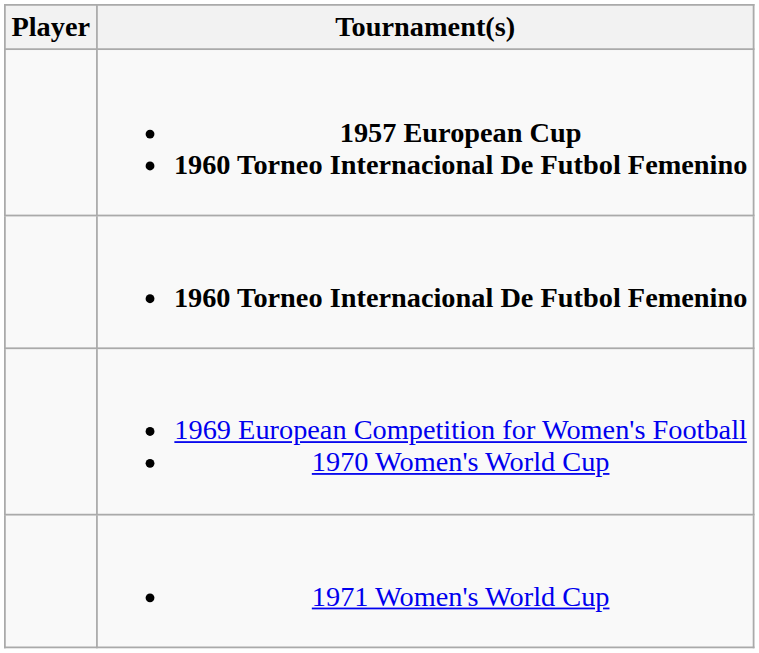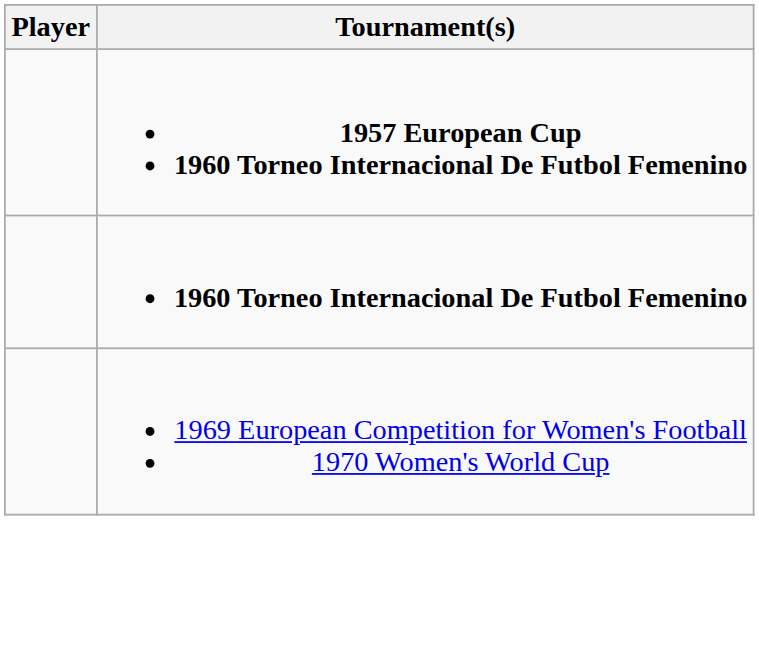 <table class="wikitable" style="text-align: center;">
 <tr>
 <th>Player</th>
 <th>Tournament(s)</th>
 </tr>
 <tr>
 <td style="text-align:left;"></td>
 <td><br><ul><li><strong>1957 European Cup</strong></li><li><strong>1960 Torneo Internacional De Futbol Femenino</strong></li></ul></td>
 </tr>
 <tr>
 <td style="text-align:left;"></td>
 <td><br><ul><li><strong>1960 Torneo Internacional De Futbol Femenino</strong></li></ul></td>
 </tr>
 <tr>
 <td style="text-align:left;"></td>
 <td><br><ul><li><a href='#'>1969 European Competition for Women's Football</a></li><li><a href='#'>1970 Women's World Cup</a></li></ul></td>
 </tr>
-<tr>
-<td style="text-align:left;"></td>
-<td><br><ul><li><a href='#'>1971 Women's World Cup</a></li></ul></td>
-</tr>
 </table>
